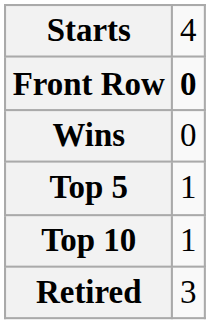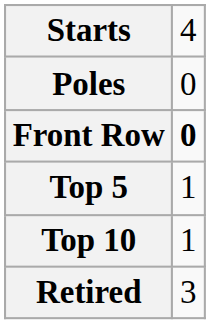 <table class="wikitable" style="text-align:center">
 <tr>
 <th>Starts</th>
 <td>4</td>
 </tr>
 <tr>
+<th>Poles</th>
+<td>0</td>
+</tr>
+<tr>
 <th>Front Row</th>
 <td><strong>0</strong></td>
-</tr>
-<tr>
-<th>Wins</th>
-<td>0</td>
 </tr>
 <tr>
 <th>Top 5</th>
 <td>1</td>
 </tr>
 <tr>
 <th>Top 10</th>
 <td>1</td>
 </tr>
 <tr>
 <th>Retired</th>
 <td>3</td>
 </tr>
 </table>
